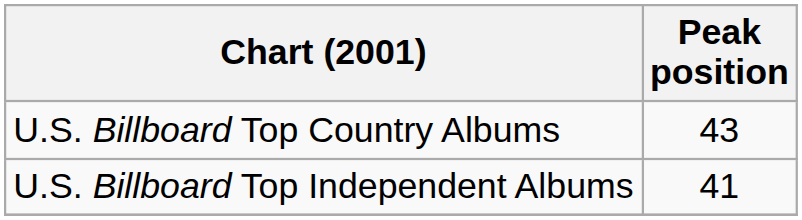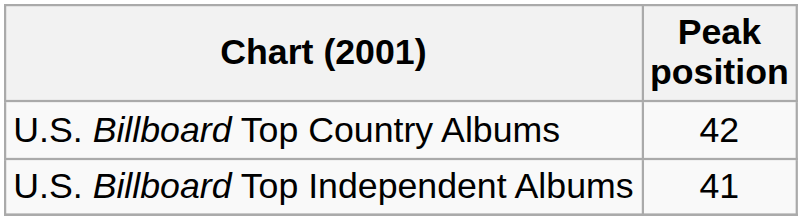 <table class="wikitable">
 <tr>
 <th>Chart (2001)</th>
 <th>Peak<br>position</th>
 </tr>
 <tr>
 <td>U.S. <em>Billboard</em> Top Country Albums</td>
-<td align="center">43</td>
+<td align="center">42</td>
 </tr>
 <tr>
 <td>U.S. <em>Billboard</em> Top Independent Albums</td>
 <td align="center">41</td>
 </tr>
 <tr>
 </tr>
 </table>
